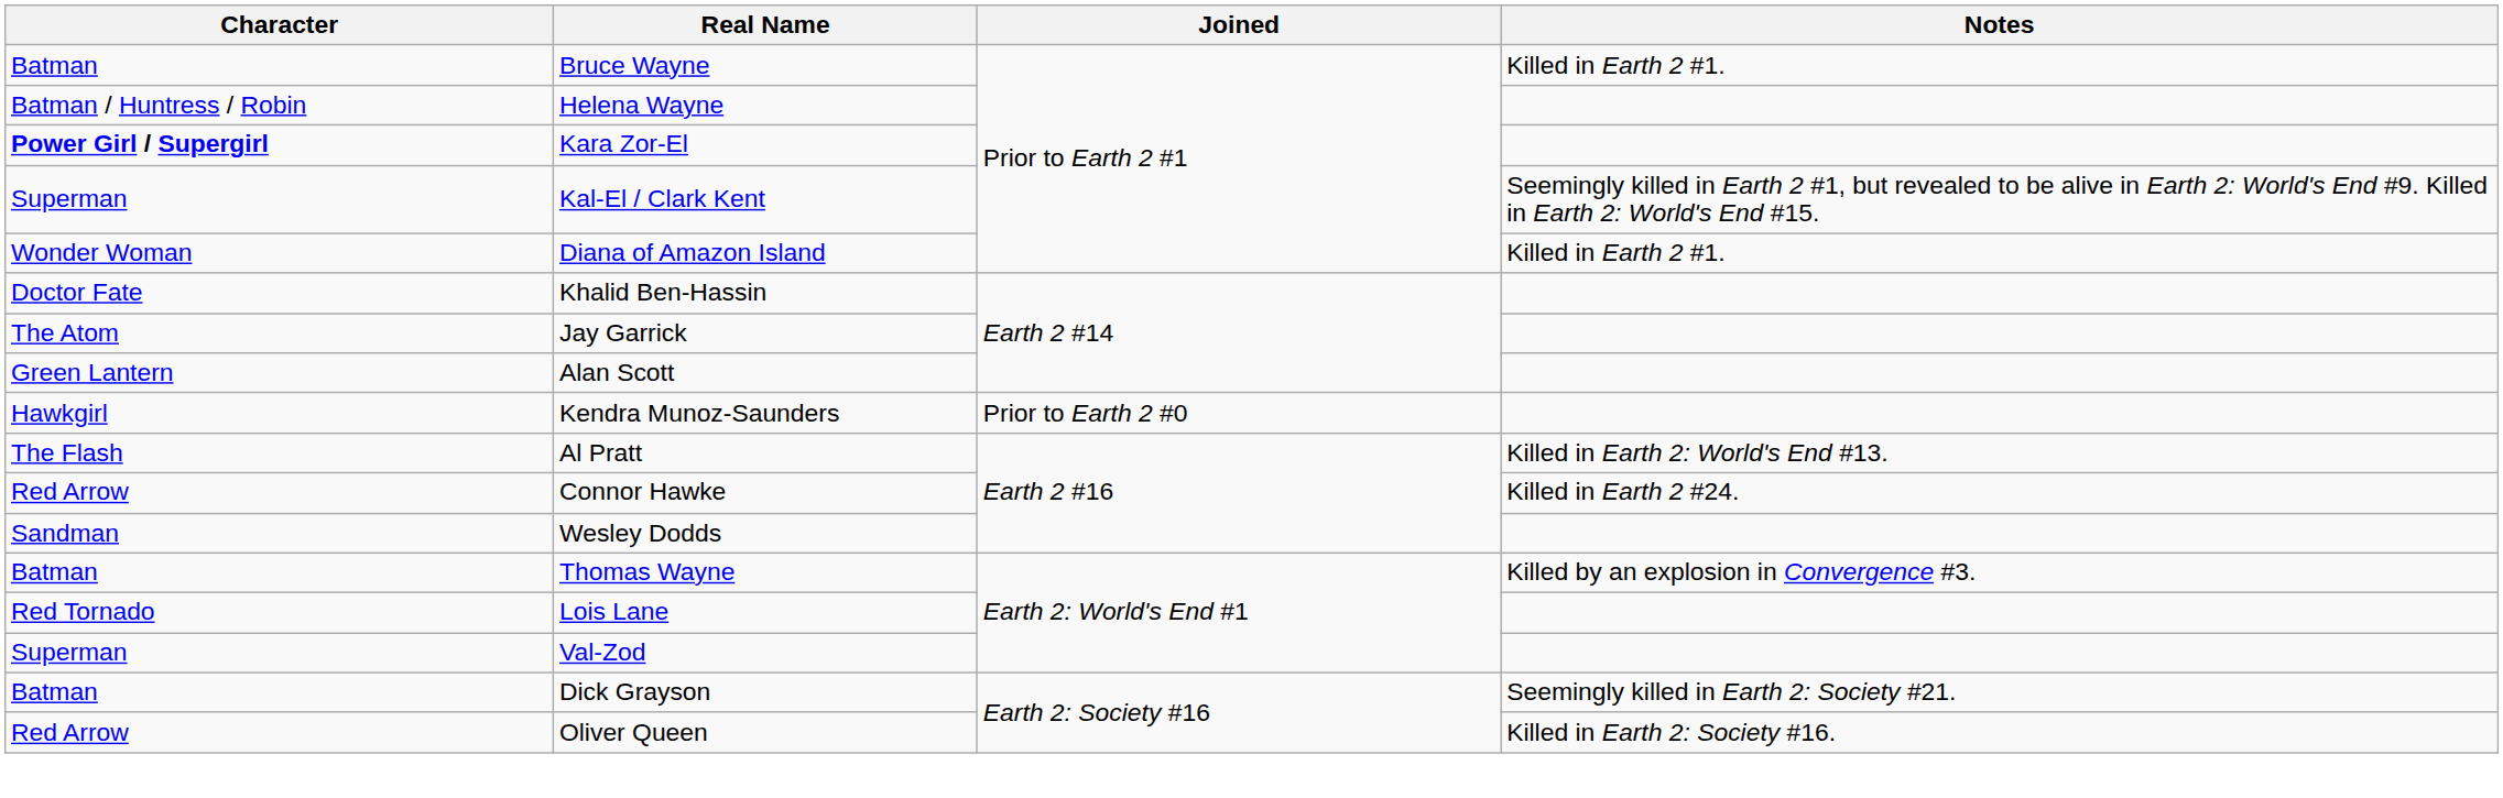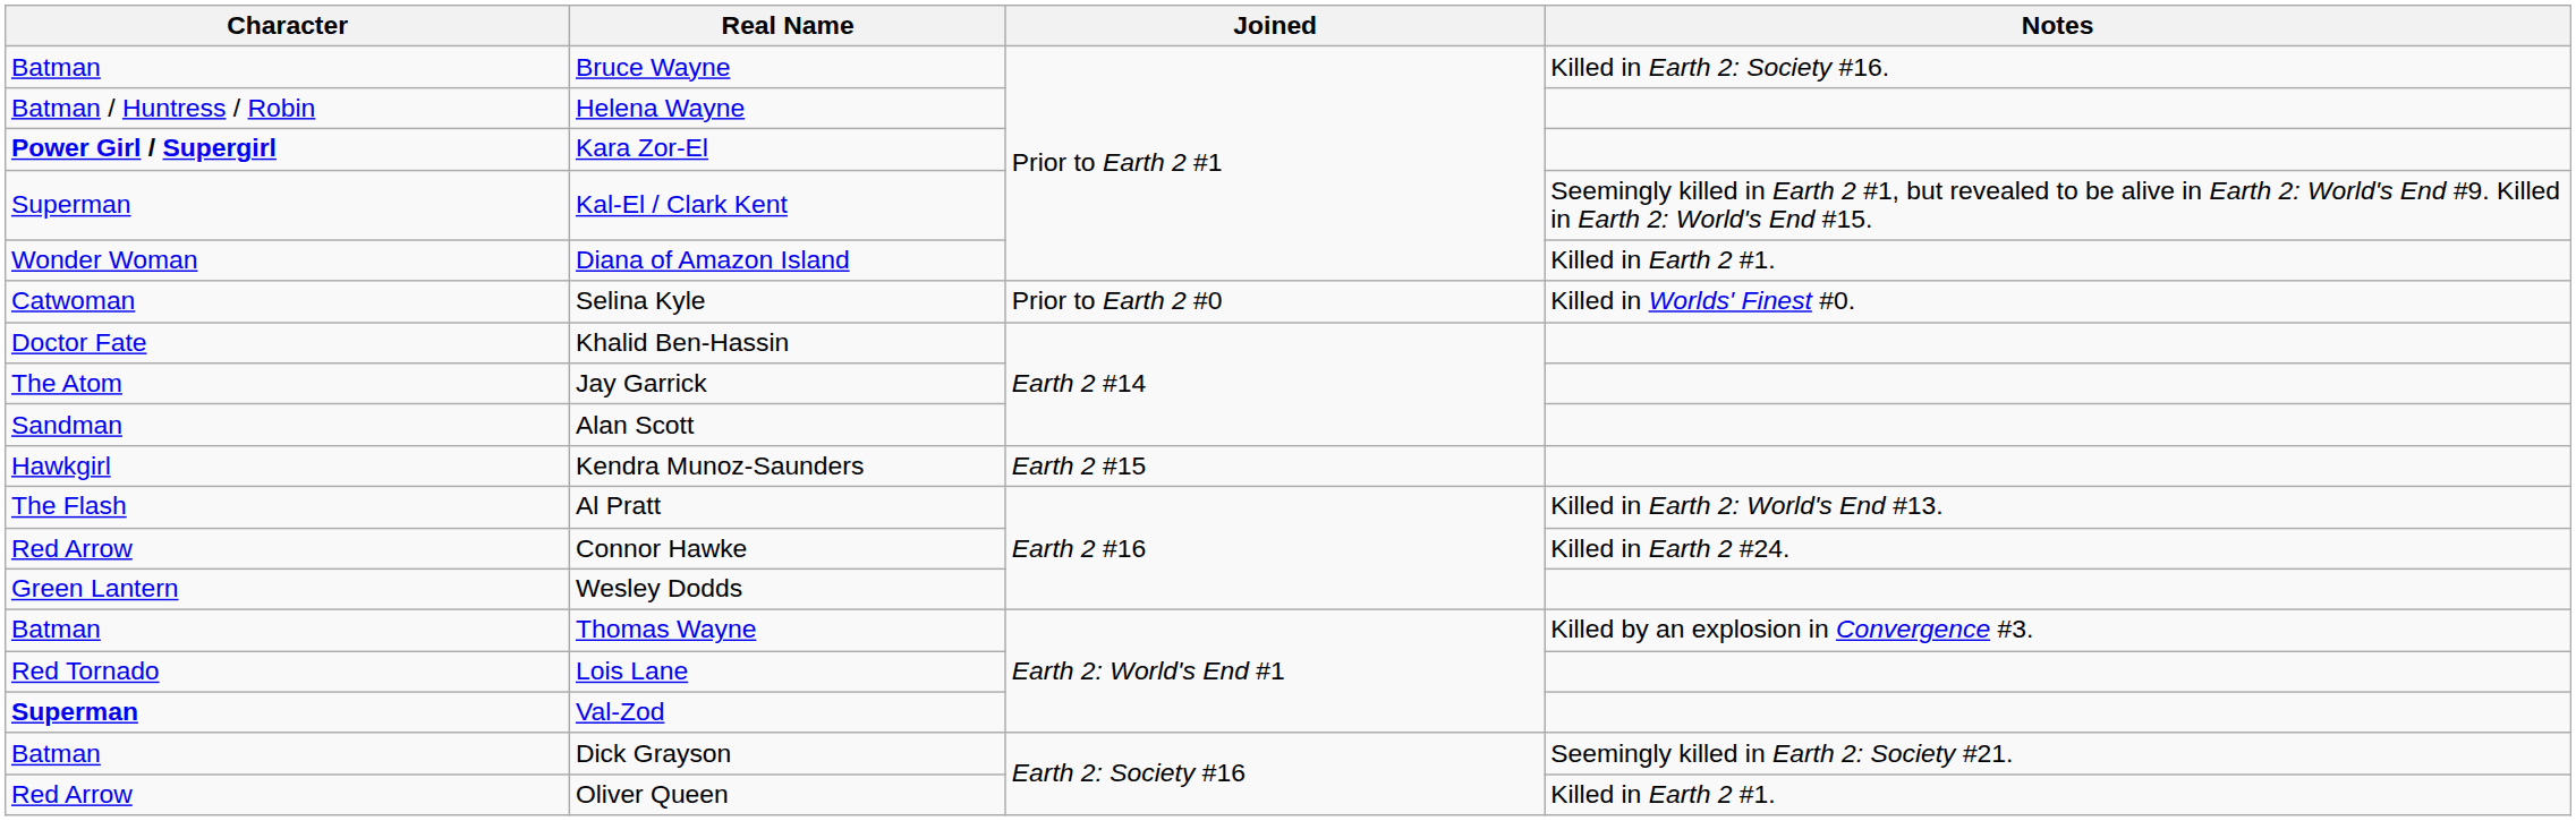 <table class="wikitable" width="100%">
 <tr>
 <th width="22%">Character</th>
 <th width="17%">Real Name</th>
 <th width="21%">Joined</th>
 <th width="40%">Notes</th>
 </tr>
 <tr>
 <td><a href='#'>Batman</a></td>
 <td><a href='#'>Bruce Wayne</a></td>
 <td rowspan="5">Prior to <em>Earth 2</em> #1</td>
-<td>Killed in <em>Earth 2</em> #1.</td>
+<td>Killed in <em>Earth 2: Society</em> #16.</td>
 </tr>
 <tr>
 <td><a href='#'>Batman</a> / <a href='#'>Huntress</a> / <a href='#'>Robin</a></td>
 <td><a href='#'>Helena Wayne</a></td>
 <td></td>
 </tr>
 <tr>
 <td><strong><a href='#'>Power Girl</a> / <a href='#'>Supergirl</a></strong></td>
 <td><a href='#'>Kara Zor-El</a></td>
 <td></td>
 </tr>
 <tr>
 <td><a href='#'>Superman</a></td>
 <td><a href='#'>Kal-El / Clark Kent</a></td>
 <td>Seemingly killed in <em>Earth 2</em> #1, but revealed to be alive in <em>Earth 2: World's End</em> #9. Killed in <em>Earth 2: World's End</em> #15.</td>
 </tr>
 <tr>
 <td><a href='#'>Wonder Woman</a></td>
 <td><a href='#'>Diana of Amazon Island</a></td>
 <td>Killed in <em>Earth 2</em> #1.</td>
 </tr>
 <tr>
+<td><a href='#'>Catwoman</a></td>
+<td>Selina Kyle</td>
+<td>Prior to <em>Earth 2</em> #0</td>
+<td>Killed in <em><a href='#'>Worlds' Finest</a></em> #0.</td>
+</tr>
+<tr>
 <td><a href='#'>Doctor Fate</a></td>
 <td>Khalid Ben-Hassin</td>
 <td rowspan="3"><em>Earth 2</em> #14</td>
 <td></td>
 </tr>
 <tr>
 <td><a href='#'>The Atom</a></td>
 <td>Jay Garrick</td>
 <td></td>
 </tr>
 <tr>
-<td><a href='#'>Green Lantern</a></td>
+<td><a href='#'>Sandman</a></td>
 <td>Alan Scott</td>
 <td></td>
 </tr>
 <tr>
 <td><a href='#'>Hawkgirl</a></td>
 <td>Kendra Munoz-Saunders</td>
-<td>Prior to <em>Earth 2</em> #0</td>
+<td><em>Earth 2</em> #15</td>
 <td></td>
 </tr>
 <tr>
 <td><a href='#'>The Flash</a></td>
 <td>Al Pratt</td>
 <td rowspan="3"><em>Earth 2</em> #16</td>
 <td>Killed in <em>Earth 2: World's End</em> #13.</td>
 </tr>
 <tr>
 <td><a href='#'>Red Arrow</a></td>
 <td>Connor Hawke</td>
 <td>Killed in <em>Earth 2</em> #24.</td>
 </tr>
 <tr>
-<td><a href='#'>Sandman</a></td>
+<td><a href='#'>Green Lantern</a></td>
 <td>Wesley Dodds</td>
 <td></td>
 </tr>
 <tr>
 <td><a href='#'>Batman</a></td>
 <td><a href='#'>Thomas Wayne</a></td>
 <td rowspan="3"><em>Earth 2: World's End</em> #1</td>
 <td>Killed by an explosion in <em><a href='#'>Convergence</a></em> #3.</td>
 </tr>
 <tr>
 <td><a href='#'>Red Tornado</a></td>
 <td><a href='#'>Lois Lane</a></td>
 <td></td>
 </tr>
 <tr>
-<td><a href='#'>Superman</a></td>
+<td><strong><a href='#'>Superman</a></strong></td>
 <td><a href='#'>Val-Zod</a></td>
 <td></td>
 </tr>
 <tr>
 <td><a href='#'>Batman</a></td>
 <td>Dick Grayson</td>
 <td rowspan="2"><em>Earth 2: Society</em> #16</td>
 <td>Seemingly killed in <em>Earth 2: Society</em> #21.</td>
 </tr>
 <tr>
 <td><a href='#'>Red Arrow</a></td>
 <td>Oliver Queen</td>
-<td>Killed in <em>Earth 2: Society</em> #16.</td>
+<td>Killed in <em>Earth 2</em> #1.</td>
 </tr>
 </table>
